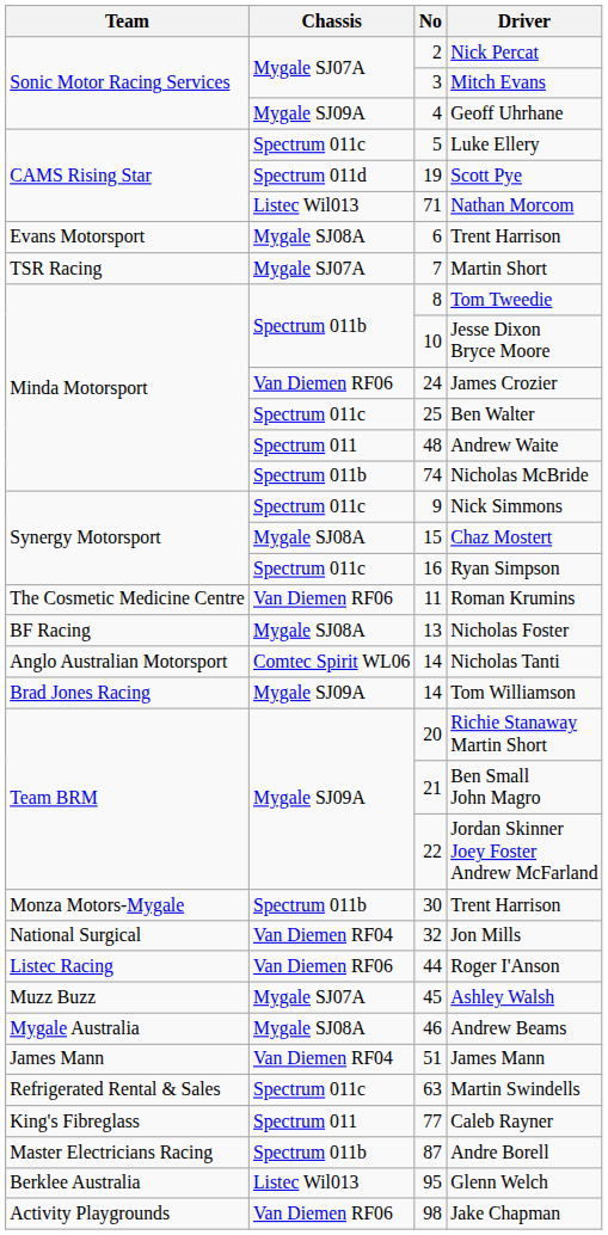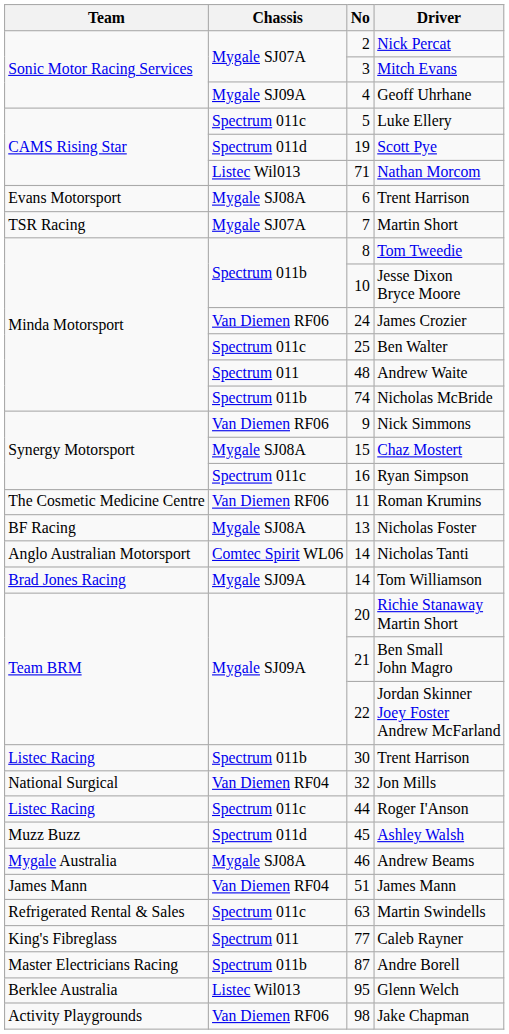 <table class="wikitable" style="font-size: 90%;">
 <tr>
 <th>Team</th>
 <th>Chassis</th>
 <th>No</th>
 <th>Driver</th>
 </tr>
 <tr>
 <td rowspan=3><a href='#'>Sonic Motor Racing Services</a></td>
 <td rowspan=2><a href='#'>Mygale</a> SJ07A</td>
 <td align=right>2</td>
 <td> <a href='#'>Nick Percat</a></td>
 </tr>
 <tr>
 <td align=right>3</td>
 <td> <a href='#'>Mitch Evans</a></td>
 </tr>
 <tr>
 <td><a href='#'>Mygale</a> SJ09A</td>
 <td align=right>4</td>
 <td> Geoff Uhrhane</td>
 </tr>
 <tr>
 <td rowspan=3><a href='#'>CAMS Rising Star</a></td>
 <td><a href='#'>Spectrum</a> 011c</td>
 <td align=right>5</td>
 <td> Luke Ellery</td>
 </tr>
 <tr>
 <td><a href='#'>Spectrum</a> 011d</td>
 <td align=right>19</td>
 <td> <a href='#'>Scott Pye</a></td>
 </tr>
 <tr>
 <td><a href='#'>Listec</a> Wil013</td>
 <td align=right>71</td>
 <td> <a href='#'>Nathan Morcom</a></td>
 </tr>
 <tr>
 <td>Evans Motorsport</td>
 <td><a href='#'>Mygale</a> SJ08A</td>
 <td align=right>6</td>
 <td> Trent Harrison</td>
 </tr>
 <tr>
 <td>TSR Racing</td>
 <td><a href='#'>Mygale</a> SJ07A</td>
 <td align=right>7</td>
 <td> Martin Short</td>
 </tr>
 <tr>
 <td rowspan=6>Minda Motorsport</td>
 <td rowspan=2><a href='#'>Spectrum</a> 011b</td>
 <td align=right>8</td>
 <td> <a href='#'>Tom Tweedie</a></td>
 </tr>
 <tr>
 <td align=right>10</td>
 <td> Jesse Dixon<br>  Bryce Moore</td>
 </tr>
 <tr>
 <td><a href='#'>Van Diemen</a> RF06</td>
 <td align=right>24</td>
 <td> James Crozier</td>
 </tr>
 <tr>
 <td><a href='#'>Spectrum</a> 011c</td>
 <td align=right>25</td>
 <td> Ben Walter</td>
 </tr>
 <tr>
 <td><a href='#'>Spectrum</a> 011</td>
 <td align=right>48</td>
 <td> Andrew Waite</td>
 </tr>
 <tr>
 <td><a href='#'>Spectrum</a> 011b</td>
 <td align=right>74</td>
 <td> Nicholas McBride</td>
 </tr>
 <tr>
 <td rowspan=3>Synergy Motorsport</td>
-<td><a href='#'>Spectrum</a> 011c</td>
+<td><a href='#'>Van Diemen</a> RF06</td>
 <td align=right>9</td>
 <td> Nick Simmons</td>
 </tr>
 <tr>
 <td><a href='#'>Mygale</a> SJ08A</td>
 <td align=right>15</td>
 <td> <a href='#'>Chaz Mostert</a></td>
 </tr>
 <tr>
 <td><a href='#'>Spectrum</a> 011c</td>
 <td align=right>16</td>
 <td> Ryan Simpson</td>
 </tr>
 <tr>
 <td>The Cosmetic Medicine Centre</td>
 <td><a href='#'>Van Diemen</a> RF06</td>
 <td align=right>11</td>
 <td> Roman Krumins</td>
 </tr>
 <tr>
 <td>BF Racing</td>
 <td><a href='#'>Mygale</a> SJ08A</td>
 <td align=right>13</td>
 <td> Nicholas Foster</td>
 </tr>
 <tr>
 <td>Anglo Australian Motorsport</td>
 <td><a href='#'>Comtec Spirit</a> WL06</td>
 <td align=right>14</td>
 <td> Nicholas Tanti</td>
 </tr>
 <tr>
 <td><a href='#'>Brad Jones Racing</a></td>
 <td><a href='#'>Mygale</a> SJ09A</td>
 <td align=right>14</td>
 <td> Tom Williamson</td>
 </tr>
 <tr>
 <td rowspan=3><a href='#'>Team BRM</a></td>
 <td rowspan=3><a href='#'>Mygale</a> SJ09A</td>
 <td align=right>20</td>
 <td> <a href='#'>Richie Stanaway</a><br>  Martin Short</td>
 </tr>
 <tr>
 <td align=right>21</td>
 <td> Ben Small<br>  John Magro</td>
 </tr>
 <tr>
 <td align=right>22</td>
 <td> Jordan Skinner<br>  <a href='#'>Joey Foster</a><br>  Andrew McFarland</td>
 </tr>
 <tr>
-<td>Monza Motors-<a href='#'>Mygale</a></td>
+<td><a href='#'>Listec Racing</a></td>
 <td><a href='#'>Spectrum</a> 011b</td>
 <td align=right>30</td>
 <td> Trent Harrison</td>
 </tr>
 <tr>
 <td>National Surgical</td>
 <td><a href='#'>Van Diemen</a> RF04</td>
 <td align=right>32</td>
 <td> Jon Mills</td>
 </tr>
 <tr>
 <td><a href='#'>Listec Racing</a></td>
-<td><a href='#'>Van Diemen</a> RF06</td>
+<td><a href='#'>Spectrum</a> 011c</td>
 <td align=right>44</td>
 <td> Roger I'Anson</td>
 </tr>
 <tr>
 <td>Muzz Buzz</td>
-<td><a href='#'>Mygale</a> SJ07A</td>
+<td><a href='#'>Spectrum</a> 011d</td>
 <td align=right>45</td>
 <td> <a href='#'>Ashley Walsh</a></td>
 </tr>
 <tr>
 <td><a href='#'>Mygale</a> Australia</td>
 <td><a href='#'>Mygale</a> SJ08A</td>
 <td align=right>46</td>
 <td> Andrew Beams</td>
 </tr>
 <tr>
 <td>James Mann</td>
 <td><a href='#'>Van Diemen</a> RF04</td>
 <td align=right>51</td>
 <td> James Mann</td>
 </tr>
 <tr>
 <td>Refrigerated Rental & Sales</td>
 <td><a href='#'>Spectrum</a> 011c</td>
 <td align=right>63</td>
 <td> Martin Swindells</td>
 </tr>
 <tr>
 <td>King's Fibreglass</td>
 <td><a href='#'>Spectrum</a> 011</td>
 <td align=right>77</td>
 <td> Caleb Rayner</td>
 </tr>
 <tr>
 <td>Master Electricians Racing</td>
 <td><a href='#'>Spectrum</a> 011b</td>
 <td align=right>87</td>
 <td> Andre Borell</td>
 </tr>
 <tr>
 <td>Berklee Australia</td>
 <td><a href='#'>Listec</a> Wil013</td>
 <td align=right>95</td>
 <td> Glenn Welch</td>
 </tr>
 <tr>
 <td>Activity Playgrounds</td>
 <td><a href='#'>Van Diemen</a> RF06</td>
 <td align=right>98</td>
 <td> Jake Chapman</td>
 </tr>
 </table>
